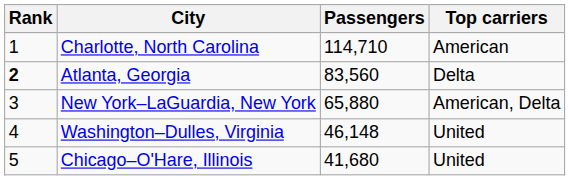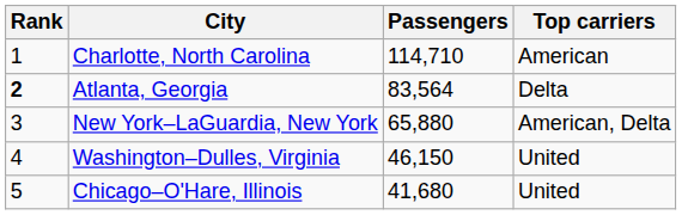 <table class="wikitable" style="font-size: 100%">
 <tr>
 <th>Rank</th>
 <th>City</th>
 <th>Passengers</th>
 <th>Top carriers</th>
 </tr>
 <tr>
 <td>1</td>
 <td> <a href='#'>Charlotte, North Carolina</a></td>
 <td>114,710</td>
 <td>American</td>
 </tr>
 <tr>
 <td><strong>2</strong></td>
 <td> <a href='#'>Atlanta, Georgia</a></td>
-<td>83,560</td>
+<td>83,564</td>
 <td>Delta</td>
 </tr>
 <tr>
 <td>3</td>
 <td> <a href='#'>New York–LaGuardia, New York</a></td>
 <td>65,880</td>
 <td>American, Delta</td>
 </tr>
 <tr>
 <td>4</td>
 <td> <a href='#'>Washington–Dulles, Virginia</a></td>
-<td>46,148</td>
+<td>46,150</td>
 <td>United</td>
 </tr>
 <tr>
 <td>5</td>
 <td> <a href='#'>Chicago–O'Hare, Illinois</a></td>
 <td>41,680</td>
 <td>United</td>
 </tr>
 </table>
